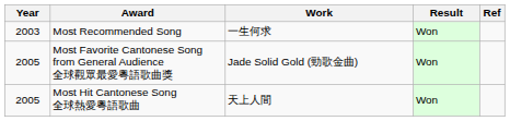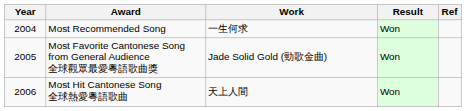 <table class="wikitable">
 <tr>
 <th width=60>Year</th>
 <th width="250">Award</th>
 <th width="270">Work</th>
 <th width="90">Result</th>
 <th width="30">Ref</th>
 </tr>
 <tr>
-<td align="center">2003</td>
+<td align="center">2004</td>
 <td>Most Recommended Song</td>
 <td>一生何求</td>
 <td style="background: #ddffdd"><div>Won</div></td>
 <td align="center"></td>
 </tr>
 <tr>
 <td align="center">2005</td>
 <td>Most Favorite Cantonese Song from General Audience<br> 全球觀眾最愛粵語歌曲獎</td>
 <td>Jade Solid Gold (勁歌金曲)</td>
 <td style="background: #ddffdd"><div>Won</div></td>
 <td align="center"></td>
 </tr>
 <tr>
-<td align="center">2005</td>
+<td align="center">2006</td>
 <td>Most Hit Cantonese Song <br>全球熱愛粵語歌曲</td>
 <td>天上人間</td>
 <td style="background: #ddffdd"><div>Won</div></td>
 <td align="center"></td>
 </tr>
 </table>
